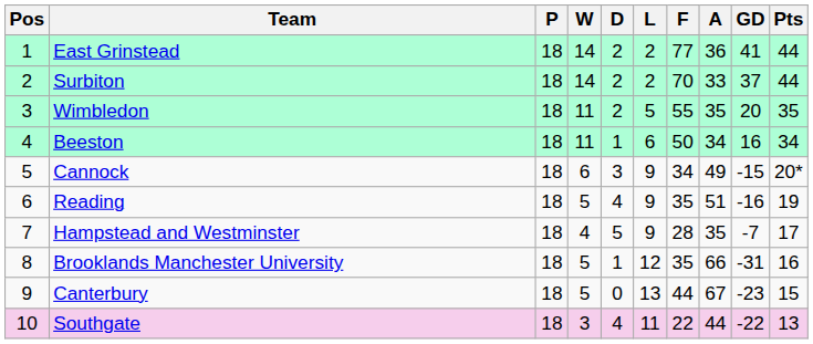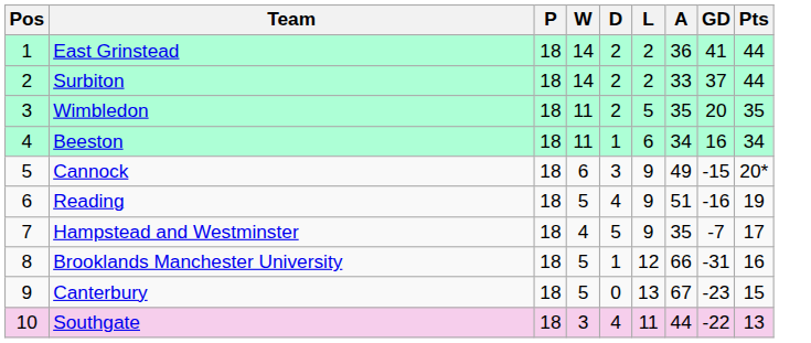 <table class="wikitable" style="font-size: 100%">
 <tr>
 <th width=20>Pos</th>
 <th width=400>Team</th>
 <th width=20>P</th>
 <th width=20>W</th>
 <th width=20>D</th>
 <th width=20>L</th>
-<th width=20>F</th>
 <th width=20>A</th>
 <th width=20>GD</th>
 <th width=20>Pts</th>
 </tr>
 <tr align=center style="background: #ADFFD6;">
 <td>1</td>
 <td align="left"><a href='#'>East Grinstead</a></td>
 <td>18</td>
 <td>14</td>
 <td>2</td>
 <td>2</td>
-<td>77</td>
 <td>36</td>
 <td>41</td>
 <td>44</td>
 </tr>
 <tr align=center style="background: #ADFFD6;">
 <td>2</td>
 <td align="left"><a href='#'>Surbiton</a></td>
 <td>18</td>
 <td>14</td>
 <td>2</td>
 <td>2</td>
-<td>70</td>
 <td>33</td>
 <td>37</td>
 <td>44</td>
 </tr>
 <tr align=center style="background: #ADFFD6;">
 <td>3</td>
 <td align="left"><a href='#'>Wimbledon</a></td>
 <td>18</td>
 <td>11</td>
 <td>2</td>
 <td>5</td>
-<td>55</td>
 <td>35</td>
 <td>20</td>
 <td>35</td>
 </tr>
 <tr align=center style="background: #ADFFD6;">
 <td>4</td>
 <td align="left"><a href='#'>Beeston</a></td>
 <td>18</td>
 <td>11</td>
 <td>1</td>
 <td>6</td>
-<td>50</td>
 <td>34</td>
 <td>16</td>
 <td>34</td>
 </tr>
 <tr align=center>
 <td>5</td>
 <td align="left"><a href='#'>Cannock</a></td>
 <td>18</td>
 <td>6</td>
 <td>3</td>
 <td>9</td>
-<td>34</td>
 <td>49</td>
 <td>-15</td>
 <td>20*</td>
 </tr>
 <tr align=center>
 <td>6</td>
 <td align="left"><a href='#'>Reading</a></td>
 <td>18</td>
 <td>5</td>
 <td>4</td>
 <td>9</td>
-<td>35</td>
 <td>51</td>
 <td>-16</td>
 <td>19</td>
 </tr>
 <tr align=center>
 <td>7</td>
 <td align="left"><a href='#'>Hampstead and Westminster</a></td>
 <td>18</td>
 <td>4</td>
 <td>5</td>
 <td>9</td>
-<td>28</td>
 <td>35</td>
 <td>-7</td>
 <td>17</td>
 </tr>
 <tr align=center>
 <td>8</td>
 <td align="left"><a href='#'>Brooklands Manchester University</a></td>
 <td>18</td>
 <td>5</td>
 <td>1</td>
 <td>12</td>
-<td>35</td>
 <td>66</td>
 <td>-31</td>
 <td>16</td>
 </tr>
 <tr align=center>
 <td>9</td>
 <td align="left"><a href='#'>Canterbury</a></td>
 <td>18</td>
 <td>5</td>
 <td>0</td>
 <td>13</td>
-<td>44</td>
 <td>67</td>
 <td>-23</td>
 <td>15</td>
 </tr>
 <tr align=center style="background: #F6CEEC;">
 <td>10</td>
 <td align="left"><a href='#'>Southgate</a></td>
 <td>18</td>
 <td>3</td>
 <td>4</td>
 <td>11</td>
-<td>22</td>
 <td>44</td>
 <td>-22</td>
 <td>13</td>
 </tr>
 </table>
